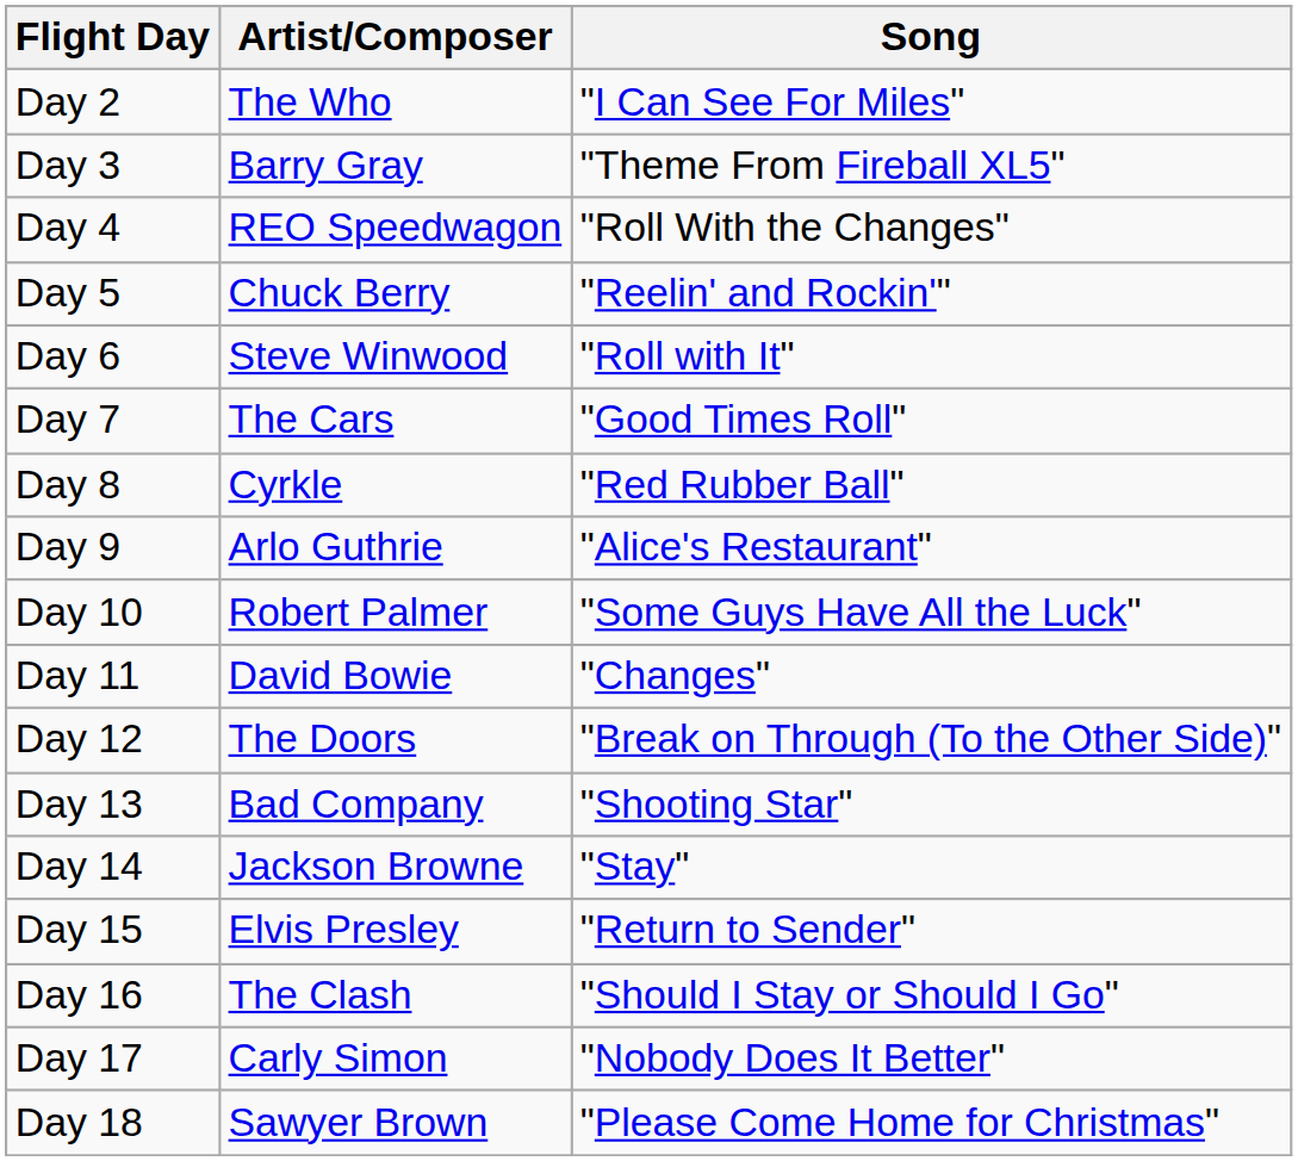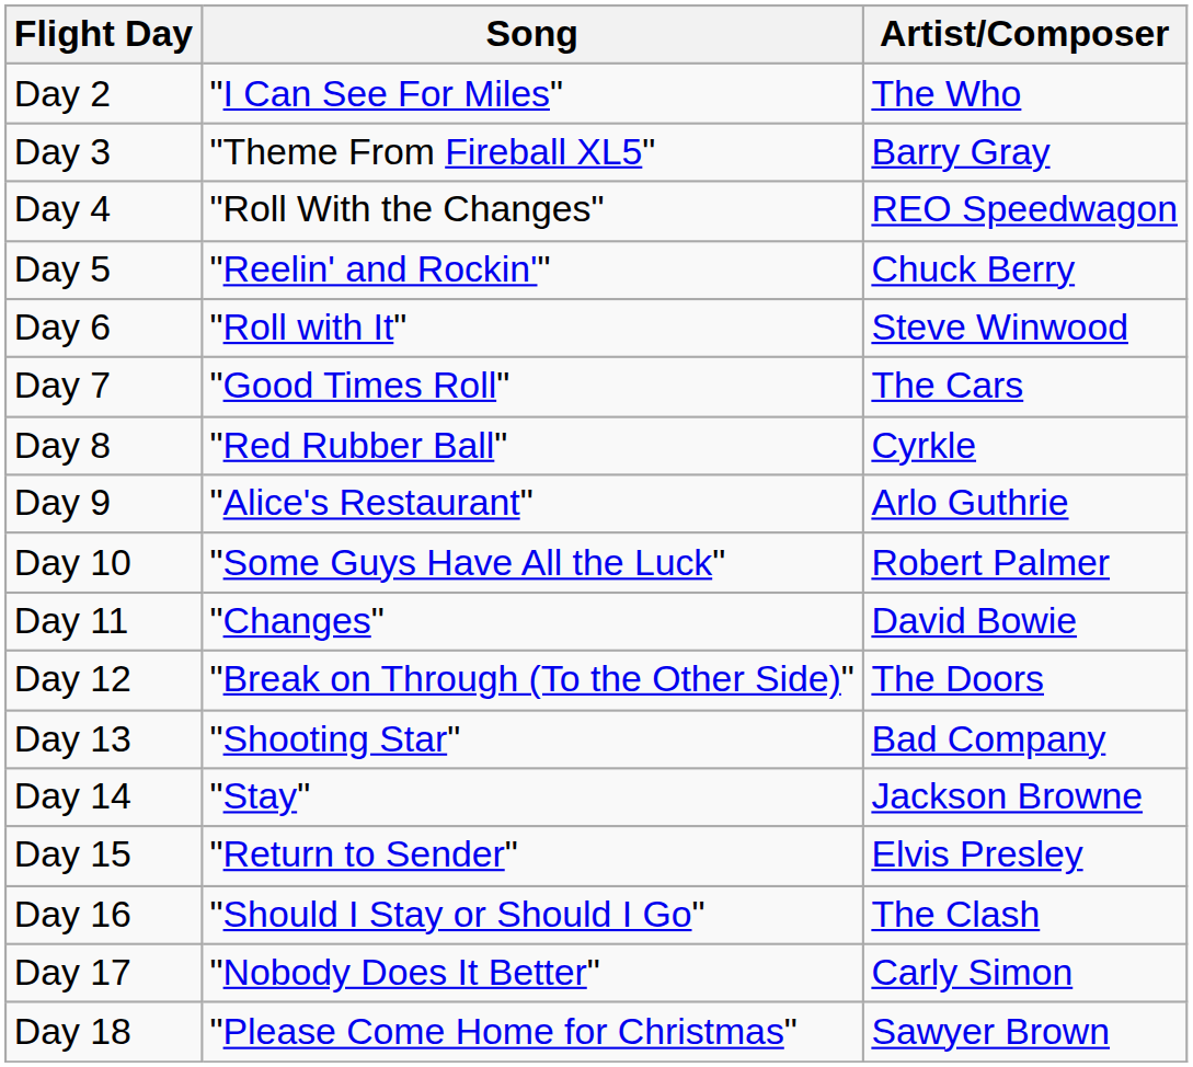 <table class="wikitable">
 <tr>
 <th>Flight Day</th>
+<th>Song</th>
 <th>Artist/Composer</th>
-<th>Song</th>
 </tr>
 <tr>
 <td>Day 2</td>
+<td>"<a href='#'>I Can See For Miles</a>"</td>
 <td><a href='#'>The Who</a></td>
-<td>"<a href='#'>I Can See For Miles</a>"</td>
 </tr>
 <tr>
 <td>Day 3</td>
+<td>"Theme From <a href='#'>Fireball XL5</a>"</td>
 <td><a href='#'>Barry Gray</a></td>
-<td>"Theme From <a href='#'>Fireball XL5</a>"</td>
 </tr>
 <tr>
 <td>Day 4</td>
+<td>"Roll With the Changes"</td>
 <td><a href='#'>REO Speedwagon</a></td>
-<td>"Roll With the Changes"</td>
 </tr>
 <tr>
 <td>Day 5</td>
+<td>"<a href='#'>Reelin' and Rockin'</a>"</td>
 <td><a href='#'>Chuck Berry</a></td>
-<td>"<a href='#'>Reelin' and Rockin'</a>"</td>
 </tr>
 <tr>
 <td>Day 6</td>
+<td>"<a href='#'>Roll with It</a>"</td>
 <td><a href='#'>Steve Winwood</a></td>
-<td>"<a href='#'>Roll with It</a>"</td>
 </tr>
 <tr>
 <td>Day 7</td>
+<td>"<a href='#'>Good Times Roll</a>"</td>
 <td><a href='#'>The Cars</a></td>
-<td>"<a href='#'>Good Times Roll</a>"</td>
 </tr>
 <tr>
 <td>Day 8</td>
+<td>"<a href='#'>Red Rubber Ball</a>"</td>
 <td><a href='#'>Cyrkle</a></td>
-<td>"<a href='#'>Red Rubber Ball</a>"</td>
 </tr>
 <tr>
 <td>Day 9</td>
+<td>"<a href='#'>Alice's Restaurant</a>"</td>
 <td><a href='#'>Arlo Guthrie</a></td>
-<td>"<a href='#'>Alice's Restaurant</a>"</td>
 </tr>
 <tr>
 <td>Day 10</td>
+<td>"<a href='#'>Some Guys Have All the Luck</a>"</td>
 <td><a href='#'>Robert Palmer</a></td>
-<td>"<a href='#'>Some Guys Have All the Luck</a>"</td>
 </tr>
 <tr>
 <td>Day 11</td>
+<td>"<a href='#'>Changes</a>"</td>
 <td><a href='#'>David Bowie</a></td>
-<td>"<a href='#'>Changes</a>"</td>
 </tr>
 <tr>
 <td>Day 12</td>
+<td>"<a href='#'>Break on Through (To the Other Side)</a>"</td>
 <td><a href='#'>The Doors</a></td>
-<td>"<a href='#'>Break on Through (To the Other Side)</a>"</td>
 </tr>
 <tr>
 <td>Day 13</td>
+<td>"<a href='#'>Shooting Star</a>"</td>
 <td><a href='#'>Bad Company</a></td>
-<td>"<a href='#'>Shooting Star</a>"</td>
 </tr>
 <tr>
 <td>Day 14</td>
+<td>"<a href='#'>Stay</a>"</td>
 <td><a href='#'>Jackson Browne</a></td>
-<td>"<a href='#'>Stay</a>"</td>
 </tr>
 <tr>
 <td>Day 15</td>
+<td>"<a href='#'>Return to Sender</a>"</td>
 <td><a href='#'>Elvis Presley</a></td>
-<td>"<a href='#'>Return to Sender</a>"</td>
 </tr>
 <tr>
 <td>Day 16</td>
+<td>"<a href='#'>Should I Stay or Should I Go</a>"</td>
 <td><a href='#'>The Clash</a></td>
-<td>"<a href='#'>Should I Stay or Should I Go</a>"</td>
 </tr>
 <tr>
 <td>Day 17</td>
+<td>"<a href='#'>Nobody Does It Better</a>"</td>
 <td><a href='#'>Carly Simon</a></td>
-<td>"<a href='#'>Nobody Does It Better</a>"</td>
 </tr>
 <tr>
 <td>Day 18</td>
+<td>"<a href='#'>Please Come Home for Christmas</a>"</td>
 <td><a href='#'>Sawyer Brown</a></td>
-<td>"<a href='#'>Please Come Home for Christmas</a>"</td>
 </tr>
 </table>
